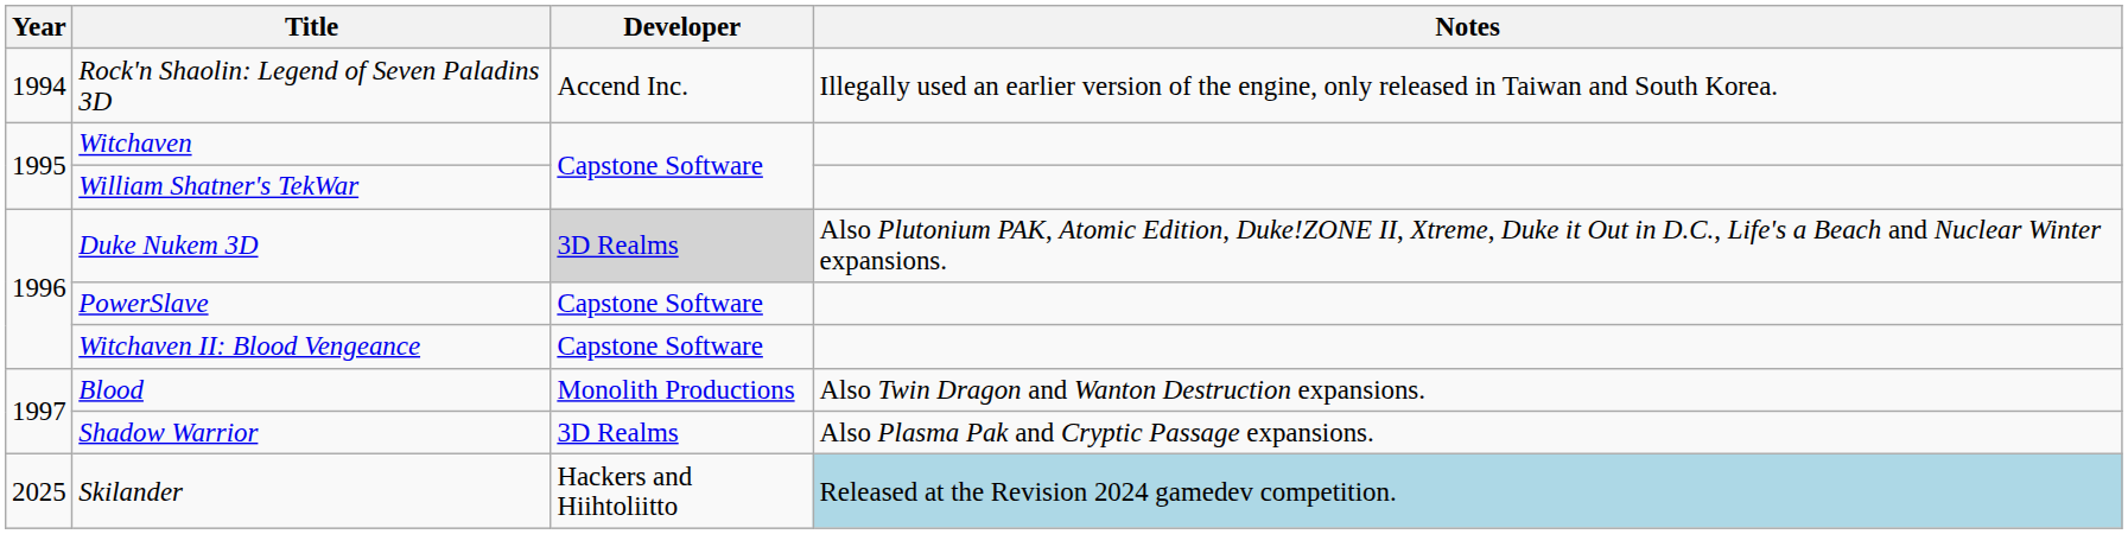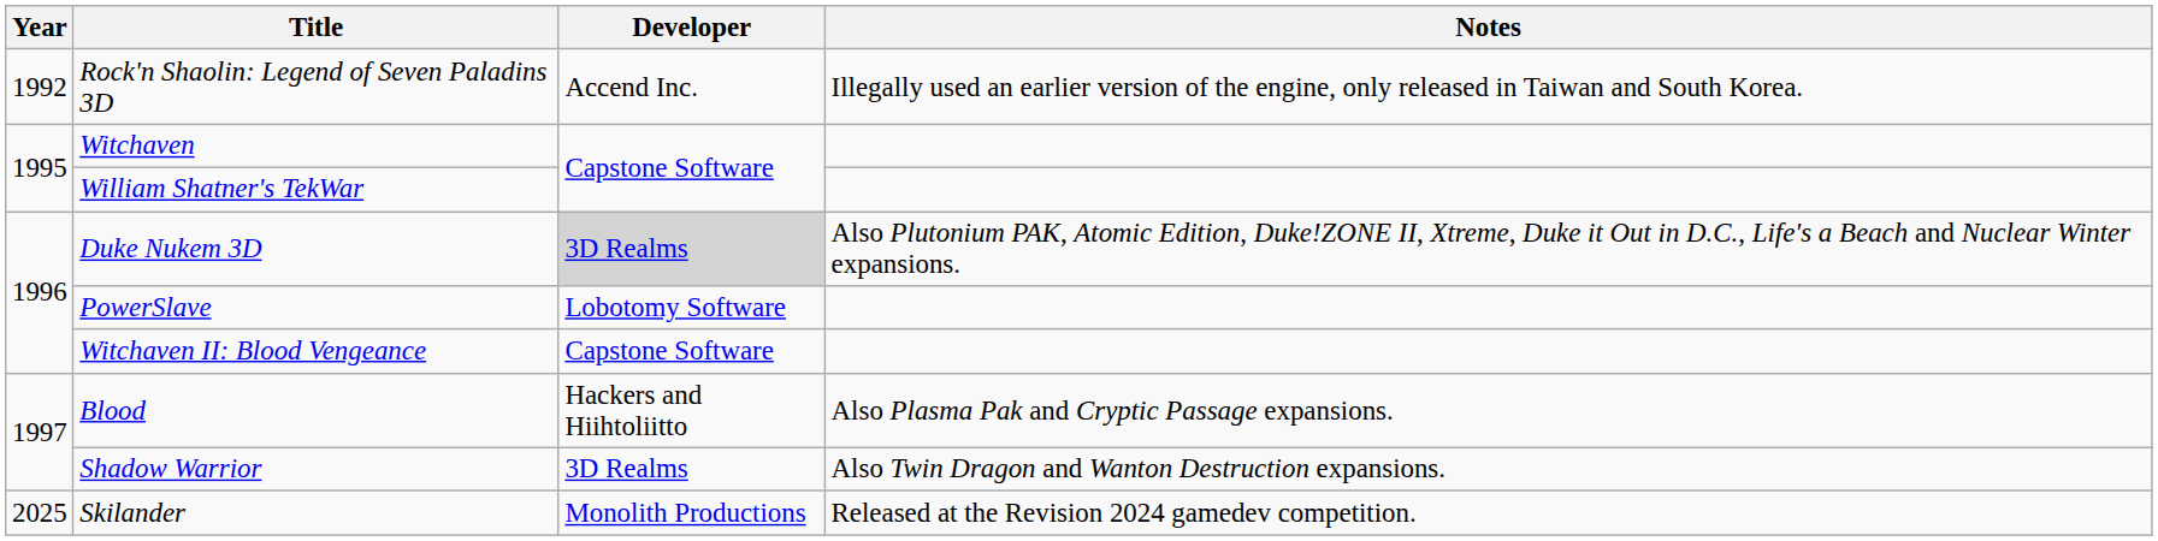 <table class="wikitable sortable">
 <tr>
 <th>Year</th>
 <th>Title</th>
 <th>Developer</th>
 <th>Notes</th>
 </tr>
 <tr>
-<td>1994</td>
+<td>1992</td>
 <td><em>Rock'n Shaolin: Legend of Seven Paladins 3D</em></td>
 <td>Accend Inc.</td>
 <td>Illegally used an earlier version of the engine, only released in Taiwan and South Korea.</td>
 </tr>
 <tr>
 <td rowspan="2">1995</td>
 <td><em><a href='#'>Witchaven</a></em></td>
 <td rowspan="2"><a href='#'>Capstone Software</a></td>
 <td></td>
 </tr>
 <tr>
 <td><em><a href='#'>William Shatner's TekWar</a></em></td>
 <td></td>
 </tr>
 <tr>
 <td rowspan="3">1996</td>
 <td><em><a href='#'>Duke Nukem 3D</a></em></td>
 <td style="background: lightgrey;"><a href='#'>3D Realms</a></td>
 <td>Also <em>Plutonium PAK</em>, <em>Atomic Edition</em>, <em>Duke!ZONE II</em>, <em>Xtreme</em>, <em>Duke it Out in D.C.</em>, <em>Life's a Beach</em> and <em>Nuclear Winter</em> expansions.</td>
 </tr>
 <tr>
 <td><em><a href='#'>PowerSlave</a></em></td>
-<td><a href='#'>Capstone Software</a></td>
+<td><a href='#'>Lobotomy Software</a></td>
 <td></td>
 </tr>
 <tr>
 <td><em><a href='#'>Witchaven II: Blood Vengeance</a></em></td>
 <td><a href='#'>Capstone Software</a></td>
 <td></td>
 </tr>
 <tr>
 <td rowspan="2">1997</td>
 <td><em><a href='#'>Blood</a></em></td>
-<td><a href='#'>Monolith Productions</a></td>
-<td>Also <em>Twin Dragon</em> and <em>Wanton Destruction</em> expansions.</td>
+<td>Hackers and Hiihtoliitto</td>
+<td>Also <em>Plasma Pak</em> and <em>Cryptic Passage</em> expansions.</td>
 </tr>
 <tr>
 <td><em><a href='#'>Shadow Warrior</a></em></td>
 <td><a href='#'>3D Realms</a></td>
-<td>Also <em>Plasma Pak</em> and <em>Cryptic Passage</em> expansions.</td>
+<td>Also <em>Twin Dragon</em> and <em>Wanton Destruction</em> expansions.</td>
 </tr>
 <tr>
 <td>2025</td>
 <td><em>Skilander</em></td>
-<td>Hackers and Hiihtoliitto</td>
-<td style="background: lightblue;">Released at the Revision 2024 gamedev competition.</td>
+<td><a href='#'>Monolith Productions</a></td>
+<td>Released at the Revision 2024 gamedev competition.</td>
 </tr>
 </table>
